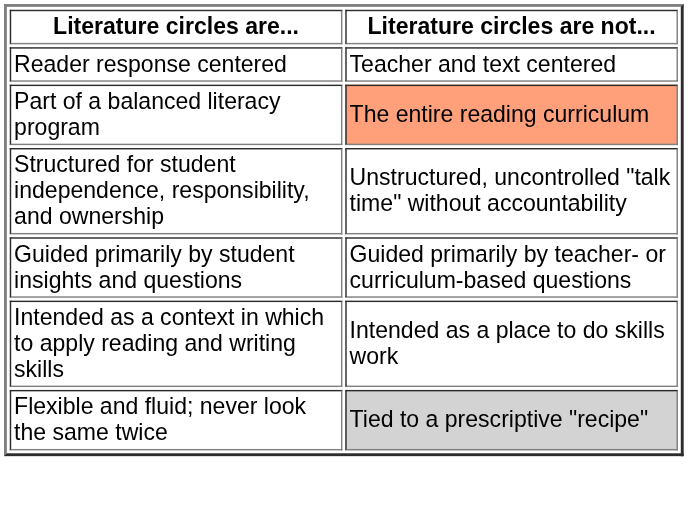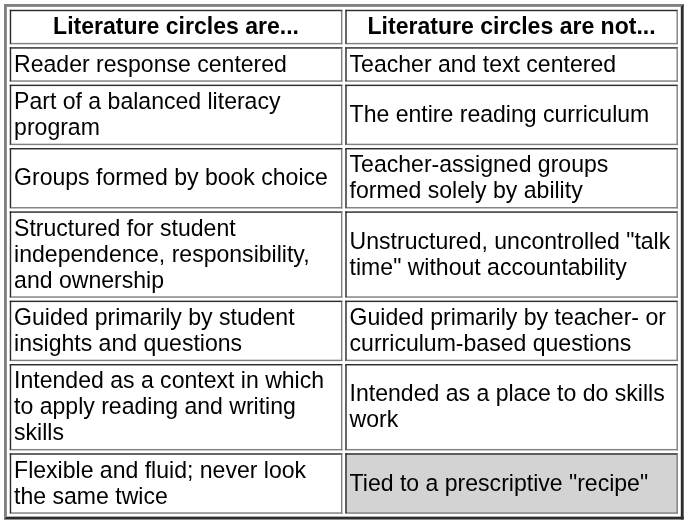 <table border="2" cellpadding="2">
 <tr>
 <th width="225">Literature circles are...</th>
 <th width="225" align="center">Literature circles are not...</th>
 </tr>
 <tr>
 <td>Reader response centered</td>
 <td>Teacher and text centered</td>
 </tr>
 <tr>
 <td>Part of a balanced literacy program</td>
-<td style="background: lightsalmon;">The entire reading curriculum</td>
+<td>The entire reading curriculum</td>
+</tr>
+<tr>
+<td>Groups formed by book choice</td>
+<td>Teacher-assigned groups formed solely by ability</td>
 </tr>
 <tr>
 <td>Structured for student independence, responsibility, and ownership</td>
 <td>Unstructured, uncontrolled "talk time" without accountability</td>
 </tr>
 <tr>
 <td>Guided primarily by student insights and questions</td>
 <td>Guided primarily by teacher- or curriculum-based questions</td>
 </tr>
 <tr>
 <td>Intended as a context in which to apply reading and writing skills</td>
 <td>Intended as a place to do skills work</td>
 </tr>
 <tr>
 <td>Flexible and fluid; never look the same twice</td>
 <td style="background: lightgrey;">Tied to a prescriptive "recipe"</td>
 </tr>
 </table>
